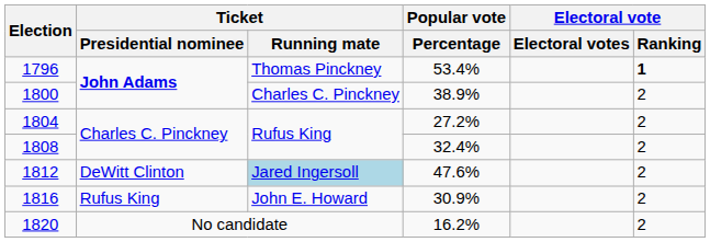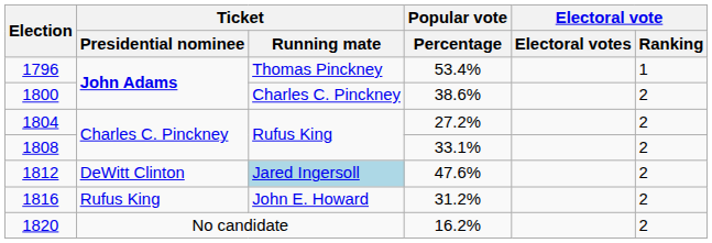 <table class="sortable wikitable">
 <tr>
 <th rowspan=2>Election</th>
 <th colspan=2>Ticket</th>
 <th>Popular vote</th>
 <th colspan=2><a href='#'>Electoral vote</a></th>
 </tr>
 <tr>
 <th>Presidential nominee</th>
 <th>Running mate</th>
 <th>Percentage</th>
 <th class=unsortable>Electoral votes</th>
 <th>Ranking</th>
 </tr>
 <tr>
 <td align="center"><a href='#'>1796</a></td>
 <td rowspan=2><strong><a href='#'>John Adams</a></strong></td>
 <td><a href='#'>Thomas Pinckney</a></td>
 <td align="center">53.4%</td>
 <td align="left"></td>
-<td><strong>1</strong></td>
+<td>1</td>
 </tr>
 <tr>
 <td align="center"><a href='#'>1800</a></td>
 <td><a href='#'>Charles C. Pinckney</a></td>
-<td align="center">38.9%</td>
+<td align="center">38.6%</td>
 <td align="left"></td>
 <td>2</td>
 </tr>
 <tr>
 <td align="center"><a href='#'>1804</a></td>
 <td rowspan=2><a href='#'>Charles C. Pinckney</a></td>
 <td rowspan=2><a href='#'>Rufus King</a></td>
 <td align="center">27.2%</td>
 <td align="left"></td>
 <td>2</td>
 </tr>
 <tr>
 <td align="center"><a href='#'>1808</a></td>
-<td align="center">32.4%</td>
+<td align="center">33.1%</td>
 <td align="left"></td>
 <td>2</td>
 </tr>
 <tr>
 <td align="center"><a href='#'>1812</a></td>
 <td><a href='#'>DeWitt Clinton</a></td>
 <td style="background: lightblue;"><a href='#'>Jared Ingersoll</a></td>
 <td align="center">47.6%</td>
 <td align="left"></td>
 <td>2</td>
 </tr>
 <tr>
 <td align="center"><a href='#'>1816</a></td>
 <td><a href='#'>Rufus King</a></td>
 <td><a href='#'>John E. Howard</a></td>
-<td align="center">30.9%</td>
+<td align="center">31.2%</td>
 <td align="left"></td>
 <td>2</td>
 </tr>
 <tr>
 <td align="center"><a href='#'>1820</a></td>
 <td align="center" colspan=2>No candidate</td>
 <td align="center">16.2%</td>
 <td align="left"></td>
 <td>2</td>
 </tr>
 </table>
